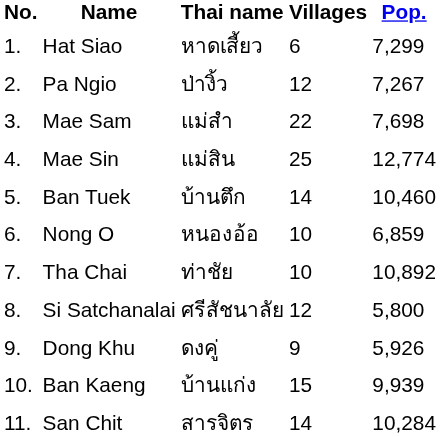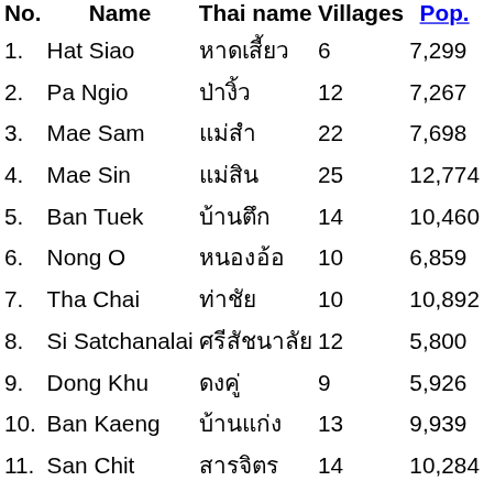 <table>
 <tr>
 <th>No.</th>
 <th>Name</th>
 <th>Thai name</th>
 <th>Villages</th>
 <th><a href='#'>Pop.</a></th>
 </tr>
 <tr>
 <td>1.</td>
 <td>Hat Siao</td>
 <td>หาดเสี้ยว</td>
 <td>6</td>
 <td>7,299</td>
 <td></td>
 </tr>
 <tr>
 <td>2.</td>
 <td>Pa Ngio</td>
 <td>ป่างิ้ว</td>
 <td>12</td>
 <td>7,267</td>
 <td></td>
 </tr>
 <tr>
 <td>3.</td>
 <td>Mae Sam</td>
 <td>แม่สำ</td>
 <td>22</td>
 <td>7,698</td>
 <td></td>
 </tr>
 <tr>
 <td>4.</td>
 <td>Mae Sin</td>
 <td>แม่สิน</td>
 <td>25</td>
 <td>12,774</td>
 <td></td>
 </tr>
 <tr>
 <td>5.</td>
 <td>Ban Tuek</td>
 <td>บ้านตึก</td>
 <td>14</td>
 <td>10,460</td>
 <td></td>
 </tr>
 <tr>
 <td>6.</td>
 <td>Nong O</td>
 <td>หนองอ้อ</td>
 <td>10</td>
 <td>6,859</td>
 <td></td>
 </tr>
 <tr>
 <td>7.</td>
 <td>Tha Chai</td>
 <td>ท่าชัย</td>
 <td>10</td>
 <td>10,892</td>
 <td></td>
 </tr>
 <tr>
 <td>8.</td>
 <td>Si Satchanalai</td>
 <td>ศรีสัชนาลัย</td>
 <td>12</td>
 <td>5,800</td>
 <td></td>
 </tr>
 <tr>
 <td>9.</td>
 <td>Dong Khu</td>
 <td>ดงคู่</td>
 <td>9</td>
 <td>5,926</td>
 <td></td>
 </tr>
 <tr>
 <td>10.</td>
 <td>Ban Kaeng</td>
 <td>บ้านแก่ง</td>
-<td>15</td>
+<td>13</td>
 <td>9,939</td>
 <td></td>
 </tr>
 <tr>
 <td>11.</td>
 <td>San Chit</td>
 <td>สารจิตร</td>
 <td>14</td>
 <td>10,284</td>
 <td></td>
 </tr>
 </table>
